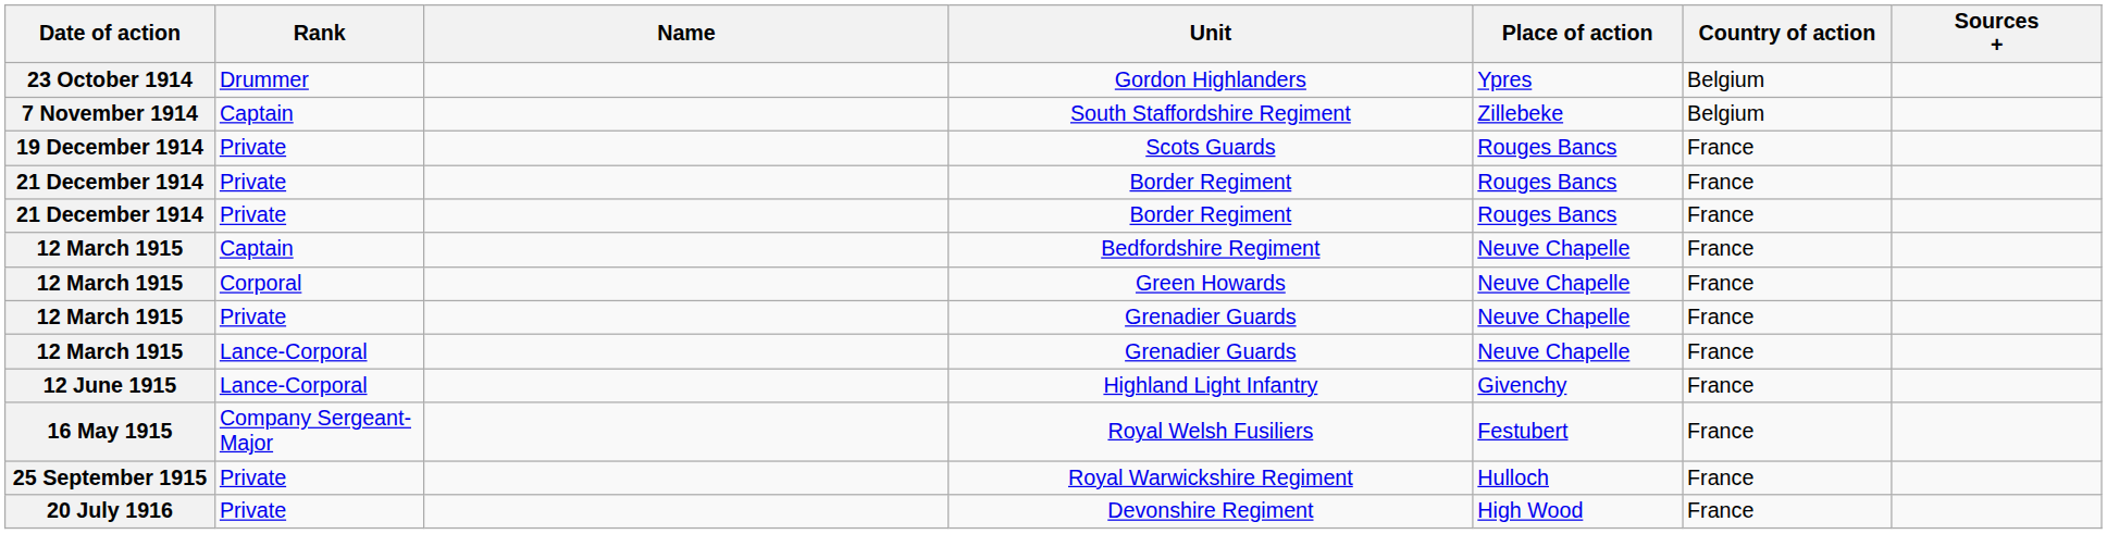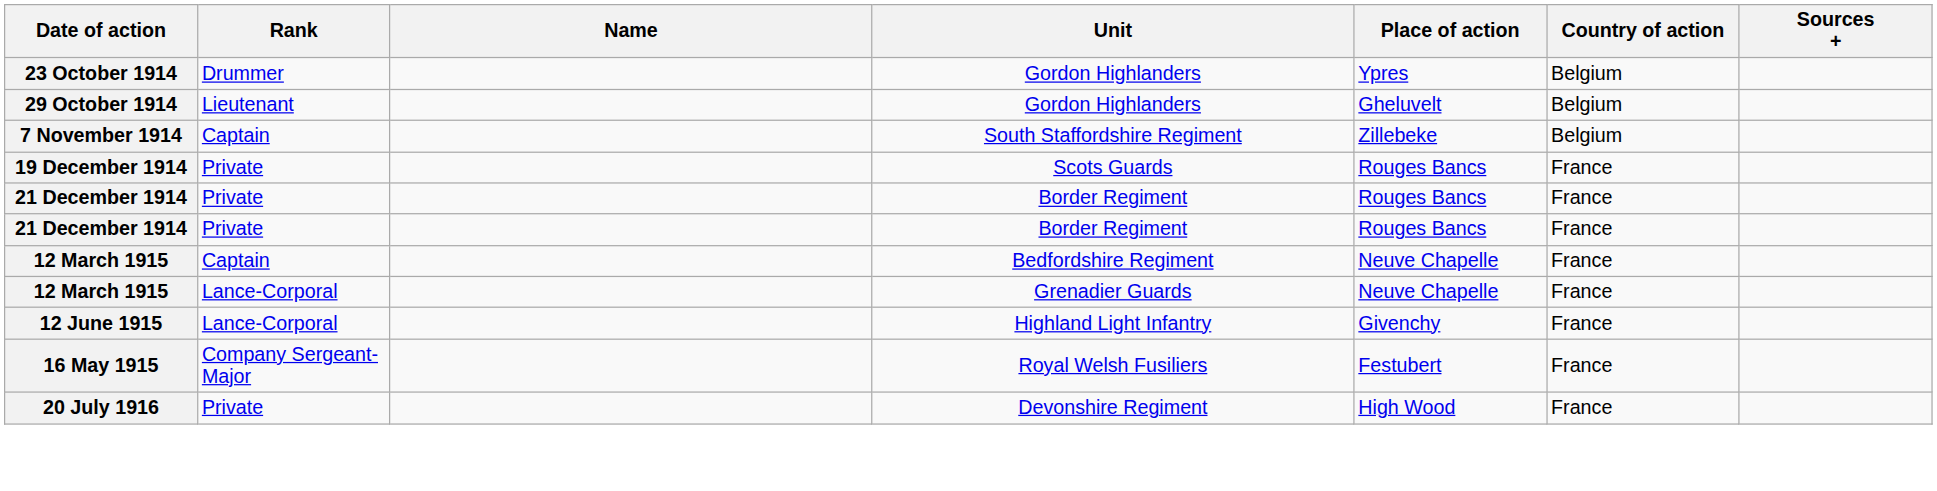 <table class="wikitable sortable plainrowheaders" style="text-align: left; border-spacing: 2px; border: 1px solid darkgray;">
 <tr>
 <th width=10% scope="col">Date of action</th>
 <th width=10% scope="col">Rank</th>
 <th width=25% scope="col">Name</th>
 <th width=25% scope="col">Unit</th>
 <th width=10% scope="col">Place of action</th>
 <th width=10% scope="col">Country of action</th>
 <th class=unsortable width=10% scope="col">Sources<br>+</th>
 </tr>
 <tr>
 <th scope="row">23 October 1914</th>
 <td><a href='#'>Drummer</a></td>
 <td align="center"></td>
 <td align="center"><a href='#'>Gordon Highlanders</a></td>
 <td><a href='#'>Ypres</a></td>
+<td>Belgium</td>
+<td align="center"></td>
+</tr>
+<tr>
+<th scope="row">29 October 1914</th>
+<td><a href='#'>Lieutenant</a></td>
+<td align="center"></td>
+<td align="center"><a href='#'>Gordon Highlanders</a></td>
+<td><a href='#'>Gheluvelt</a></td>
 <td>Belgium</td>
 <td align="center"></td>
 </tr>
 <tr>
 <th scope="row">7 November 1914</th>
 <td><a href='#'>Captain</a></td>
 <td align="center"></td>
 <td align="center"><a href='#'>South Staffordshire Regiment</a></td>
 <td><a href='#'>Zillebeke</a></td>
 <td>Belgium</td>
 <td align="center"></td>
 </tr>
 <tr>
 <th scope="row">19 December 1914</th>
 <td><a href='#'>Private</a></td>
 <td align="center"></td>
 <td align="center"><a href='#'>Scots Guards</a></td>
 <td><a href='#'>Rouges Bancs</a></td>
 <td>France</td>
 <td align="center"></td>
 </tr>
 <tr>
 <th scope="row">21 December 1914</th>
 <td><a href='#'>Private</a></td>
 <td align="center"></td>
 <td align="center"><a href='#'>Border Regiment</a></td>
 <td><a href='#'>Rouges Bancs</a></td>
 <td>France</td>
 <td align="center"></td>
 </tr>
 <tr>
 <th scope="row">21 December 1914</th>
 <td><a href='#'>Private</a></td>
 <td align="center"></td>
 <td align="center"><a href='#'>Border Regiment</a></td>
 <td><a href='#'>Rouges Bancs</a></td>
 <td>France</td>
 <td align="center"></td>
 </tr>
 <tr>
 <th scope="row">12 March 1915</th>
 <td><a href='#'>Captain</a></td>
 <td align="center"></td>
 <td align="center"><a href='#'>Bedfordshire Regiment</a></td>
 <td><a href='#'>Neuve Chapelle</a></td>
 <td>France</td>
 <td align="center"></td>
 </tr>
 <tr>
 <th scope="row">12 March 1915</th>
-<td><a href='#'>Corporal</a></td>
-<td align="center"></td>
-<td align="center"><a href='#'>Green Howards</a></td>
-<td><a href='#'>Neuve Chapelle</a></td>
-<td>France</td>
-<td align="center"></td>
-</tr>
-<tr>
-<th scope="row">12 March 1915</th>
-<td><a href='#'>Private</a></td>
-<td align="center"></td>
-<td align="center"><a href='#'>Grenadier Guards</a></td>
-<td><a href='#'>Neuve Chapelle</a></td>
-<td>France</td>
-<td align="center"></td>
-</tr>
-<tr>
-<th scope="row">12 March 1915</th>
 <td><a href='#'>Lance-Corporal</a></td>
 <td align="center"></td>
 <td align="center"><a href='#'>Grenadier Guards</a></td>
 <td><a href='#'>Neuve Chapelle</a></td>
 <td>France</td>
 <td align="center"></td>
 </tr>
 <tr>
 <th scope="row">12 June 1915</th>
 <td><a href='#'>Lance-Corporal</a></td>
 <td align="center"></td>
 <td align="center"><a href='#'>Highland Light Infantry</a></td>
 <td><a href='#'>Givenchy</a></td>
 <td>France</td>
 <td align="center"></td>
 </tr>
 <tr>
 <th scope="row">16 May 1915</th>
 <td><a href='#'>Company Sergeant-Major</a></td>
 <td align="center"></td>
 <td align="center"><a href='#'>Royal Welsh Fusiliers</a></td>
 <td><a href='#'>Festubert</a></td>
 <td>France</td>
 <td align="center"></td>
 </tr>
 <tr>
-<th scope="row">25 September 1915</th>
-<td><a href='#'>Private</a></td>
-<td align="center"></td>
-<td align="center"><a href='#'>Royal Warwickshire Regiment</a></td>
-<td><a href='#'>Hulloch</a></td>
-<td>France</td>
-<td align="center"></td>
-</tr>
-<tr>
 <th scope="row">20 July 1916</th>
 <td><a href='#'>Private</a></td>
 <td align="center"></td>
 <td align="center"><a href='#'>Devonshire Regiment</a></td>
 <td><a href='#'>High Wood</a></td>
 <td>France</td>
 <td align="center"></td>
 </tr>
 </table>
